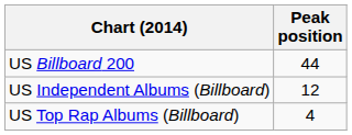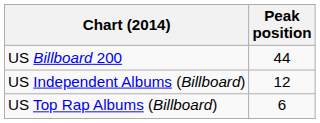 <table class="wikitable sortable">
 <tr>
 <th>Chart (2014)</th>
 <th>Peak<br>position</th>
 </tr>
 <tr>
 <td>US <a href='#'><em>Billboard</em> 200</a></td>
 <td style="text-align:center;">44</td>
 </tr>
 <tr>
 <td>US <a href='#'>Independent Albums</a> (<em>Billboard</em>)</td>
 <td style="text-align:center;">12</td>
 </tr>
 <tr>
 <td>US <a href='#'>Top Rap Albums</a> (<em>Billboard</em>)</td>
-<td style="text-align:center;">4</td>
+<td style="text-align:center;">6</td>
 </tr>
 </table>
